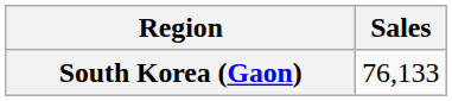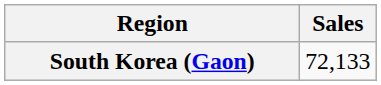 <table class="wikitable plainrowheaders" style="text-align:center;">
 <tr>
 <th style="width:12em;">Region</th>
 <th>Sales</th>
 </tr>
 <tr>
 <th scope=row>South Korea (<a href='#'>Gaon</a>)</th>
-<td>76,133</td>
+<td>72,133</td>
 </tr>
 </table>
